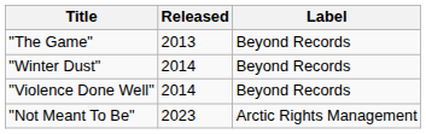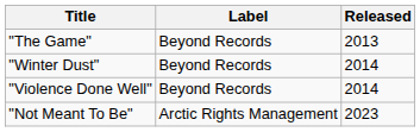 <table class="wikitable" style="margin-bottom: 10px;">
 <tr>
 <th>Title</th>
+<th>Label</th>
 <th>Released</th>
-<th>Label</th>
 </tr>
 <tr>
 <td>"The Game"</td>
+<td>Beyond Records</td>
 <td>2013</td>
-<td>Beyond Records</td>
 </tr>
 <tr>
 <td>"Winter Dust"</td>
+<td>Beyond Records</td>
 <td>2014</td>
-<td>Beyond Records</td>
 </tr>
 <tr>
 <td>"Violence Done Well"</td>
+<td>Beyond Records</td>
 <td>2014</td>
-<td>Beyond Records</td>
 </tr>
 <tr>
 <td>"Not Meant To Be"</td>
+<td>Arctic Rights Management</td>
 <td>2023</td>
-<td>Arctic Rights Management</td>
 </tr>
 </table>
